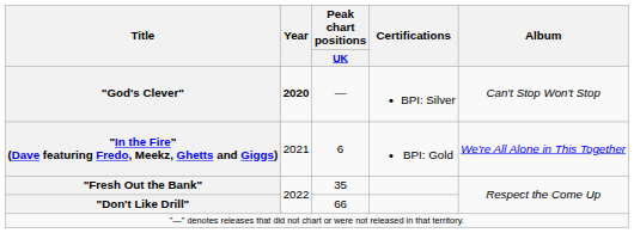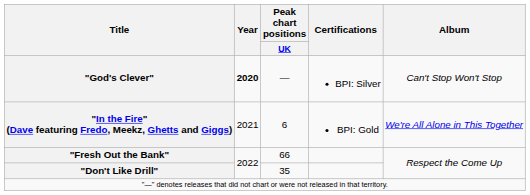 <table class="wikitable plainrowheaders" style="text-align:center">
 <tr>
 <th scope="col" rowspan="2">Title</th>
 <th scope="col" rowspan="2">Year</th>
 <th scope="col" colspan="1">Peak chart positions</th>
 <th scope="col" rowspan="2">Certifications</th>
 <th scope="col" rowspan="2">Album</th>
 </tr>
 <tr>
 <th scope="col" style="width:3em;font-size:90%"><a href='#'>UK</a><br></th>
 </tr>
 <tr>
 <th scope="row">"God's Clever"</th>
 <td><strong>2020</strong></td>
 <td>—</td>
 <td><br><ul><li>BPI: Silver</li></ul></td>
 <td><em>Can't Stop Won't Stop</em></td>
 </tr>
 <tr>
 <th scope="row">"<a href='#'>In the Fire</a>"<br><span>(<a href='#'>Dave</a> featuring <a href='#'>Fredo</a>, Meekz, <a href='#'>Ghetts</a> and <a href='#'>Giggs</a>)</span></th>
 <td rowspan="1">2021</td>
 <td>6</td>
 <td><br><ul><li>BPI: Gold</li></ul></td>
 <td rowspan="1"><em><a href='#'>We're All Alone in This Together</a></em></td>
 </tr>
 <tr>
 <th scope="row">"Fresh Out the Bank"<br></th>
 <td rowspan="2">2022</td>
-<td>35</td>
+<td>66</td>
 <td></td>
 <td rowspan="2"><em>Respect the Come Up</em></td>
 </tr>
 <tr>
 <th scope="row">"Don't Like Drill"<br></th>
-<td>66</td>
+<td>35</td>
 <td></td>
 </tr>
 <tr>
 <td align="center" colspan="15" style="font-size:9pt">"—" denotes releases that did not chart or were not released in that territory.</td>
 </tr>
 </table>
